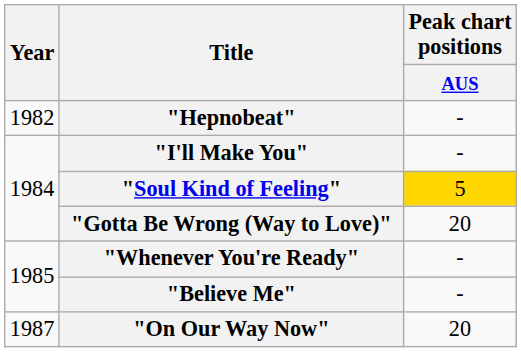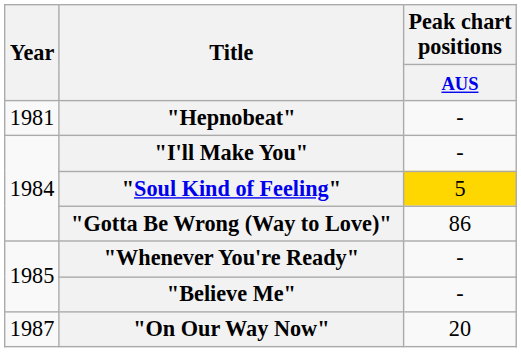 <table class="wikitable plainrowheaders" style="text-align:center;" border="1">
 <tr>
 <th scope="col" rowspan="2">Year</th>
 <th scope="col" rowspan="2" style="width:15em;">Title</th>
 <th scope="col" colspan="1">Peak chart<br>positions</th>
 </tr>
 <tr>
 <th scope="col" style="text-align:center;"><small><a href='#'>AUS</a></small><br></th>
 </tr>
 <tr>
-<td>1982</td>
+<td>1981</td>
 <th scope="row">"Hepnobeat"</th>
 <td style="text-align:center;">-</td>
 </tr>
 <tr>
 <td rowspan="3">1984</td>
 <th scope="row">"I'll Make You"</th>
 <td style="text-align:center;">-</td>
 </tr>
 <tr>
 <th scope="row">"<a href='#'>Soul Kind of Feeling</a>"</th>
 <td style="background: gold; text-align:center;">5</td>
 </tr>
 <tr>
 <th scope="row">"Gotta Be Wrong (Way to Love)"</th>
-<td style="text-align:center;">20</td>
+<td style="text-align:center;">86</td>
 </tr>
 <tr>
 <td rowspan="2">1985</td>
 <th scope="row">"Whenever You're Ready"</th>
 <td style="text-align:center;">-</td>
 </tr>
 <tr>
 <th scope="row">"Believe Me"</th>
 <td style="text-align:center;">-</td>
 </tr>
 <tr>
 <td>1987</td>
 <th scope="row">"On Our Way Now"</th>
 <td style="text-align:center;">20</td>
 </tr>
 </table>
